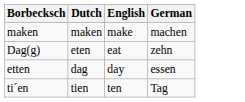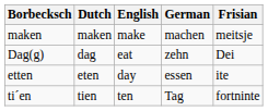 <table class="wikitable">
 <tr>
 <th><strong>Borbecksch</strong></th>
 <th><strong>Dutch</strong></th>
 <th><strong>English</strong></th>
 <th><strong>German</strong></th>
+<th><strong>Frisian</strong></th>
 </tr>
 <tr>
 <td>maken</td>
 <td>maken</td>
 <td>make</td>
 <td>machen</td>
+<td>meitsje</td>
 </tr>
 <tr>
 <td>Dag(g)</td>
-<td>eten</td>
+<td>dag</td>
 <td>eat</td>
 <td>zehn</td>
+<td>Dei</td>
 </tr>
 <tr>
 <td>etten</td>
-<td>dag</td>
+<td>eten</td>
 <td>day</td>
 <td>essen</td>
+<td>ite</td>
 </tr>
 <tr>
 <td>ti´en</td>
 <td>tien</td>
 <td>ten</td>
 <td>Tag</td>
+<td>fortninte</td>
 </tr>
 </table>
